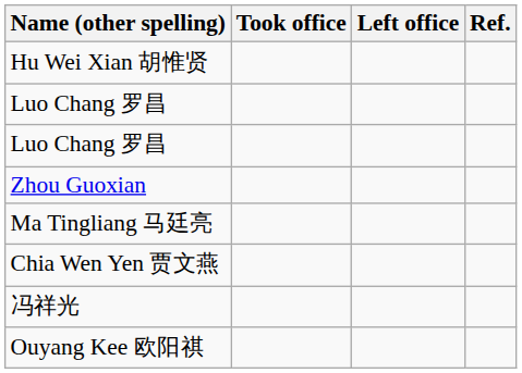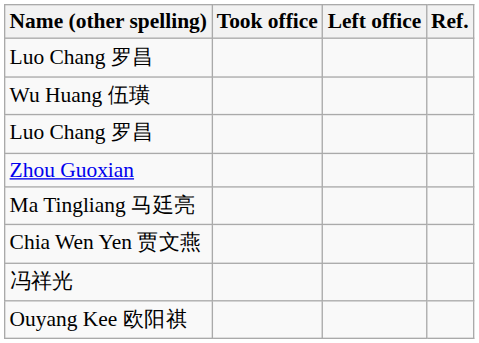 <table class="wikitable">
 <tr>
 <th>Name (other spelling)</th>
 <th>Took office</th>
 <th>Left office</th>
 <th>Ref.</th>
 </tr>
 <tr>
-<td>Hu Wei Xian 胡惟贤</td>
+<td>Luo Chang 罗昌</td>
 <td></td>
 <td></td>
 <td></td>
 </tr>
 <tr>
-<td>Luo Chang 罗昌</td>
+<td>Wu Huang 伍璜</td>
 <td></td>
 <td></td>
 <td></td>
 </tr>
 <tr>
 <td>Luo Chang 罗昌</td>
 <td></td>
 <td></td>
 <td></td>
 </tr>
 <tr>
 <td><a href='#'>Zhou Guoxian</a></td>
 <td></td>
 <td></td>
 <td></td>
 </tr>
 <tr>
 <td>Ma Tingliang 马廷亮</td>
 <td></td>
 <td></td>
 <td></td>
 </tr>
 <tr>
 <td>Chia Wen Yen 贾文燕</td>
 <td></td>
 <td></td>
 <td></td>
 </tr>
 <tr>
 <td> 冯祥光</td>
 <td></td>
 <td></td>
 <td></td>
 </tr>
 <tr>
 <td>Ouyang Kee 欧阳祺</td>
 <td></td>
 <td></td>
 <td></td>
 </tr>
 </table>
